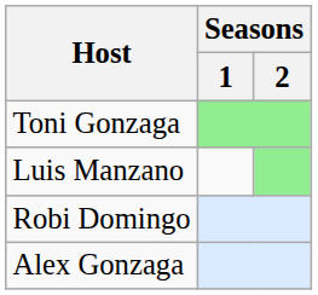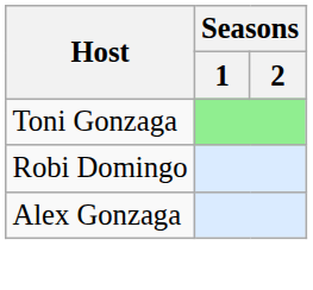 <table class="wikitable">
 <tr>
 <th rowspan=2>Host</th>
 <th colspan=2>Seasons</th>
 </tr>
 <tr>
 <th>1</th>
 <th>2</th>
 </tr>
 <tr>
 <td>Toni Gonzaga</td>
 <td colspan=2 bgcolor=#90ee90></td>
 </tr>
 <tr>
-<td>Luis Manzano</td>
-<td></td>
-<td bgcolor=#90ee90></td>
-</tr>
-<tr>
 <td>Robi Domingo</td>
 <td colspan=2 bgcolor=#DAEBFF></td>
 </tr>
 <tr>
 <td>Alex Gonzaga</td>
 <td colspan=2 bgcolor=#DAEBFF></td>
 </tr>
 </table>
